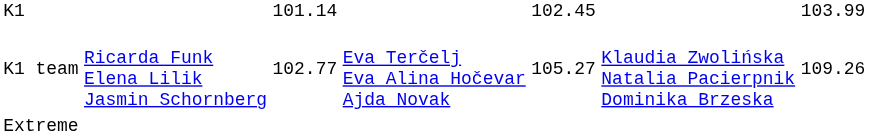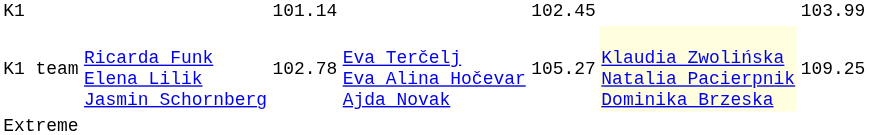 <table>
 <tr>
 <td>K1<br></td>
 <td></td>
 <td>101.14</td>
 <td></td>
 <td>102.45</td>
 <td></td>
 <td>103.99</td>
 </tr>
 <tr>
 <td>K1 team<br></td>
 <td><br><a href='#'>Ricarda Funk</a><br><a href='#'>Elena Lilik</a><br><a href='#'>Jasmin Schornberg</a></td>
-<td>102.77</td>
+<td>102.78</td>
 <td><br><a href='#'>Eva Terčelj</a><br><a href='#'>Eva Alina Hočevar</a><br><a href='#'>Ajda Novak</a></td>
 <td>105.27</td>
-<td><br><a href='#'>Klaudia Zwolińska</a><br><a href='#'>Natalia Pacierpnik</a><br><a href='#'>Dominika Brzeska</a></td>
-<td>109.26</td>
+<td style="background: lightyellow;"><br><a href='#'>Klaudia Zwolińska</a><br><a href='#'>Natalia Pacierpnik</a><br><a href='#'>Dominika Brzeska</a></td>
+<td>109.25</td>
 </tr>
 <tr>
 <td>Extreme<br></td>
 <td></td>
 <td></td>
 <td></td>
 <td></td>
 <td></td>
 <td></td>
 </tr>
 </table>
